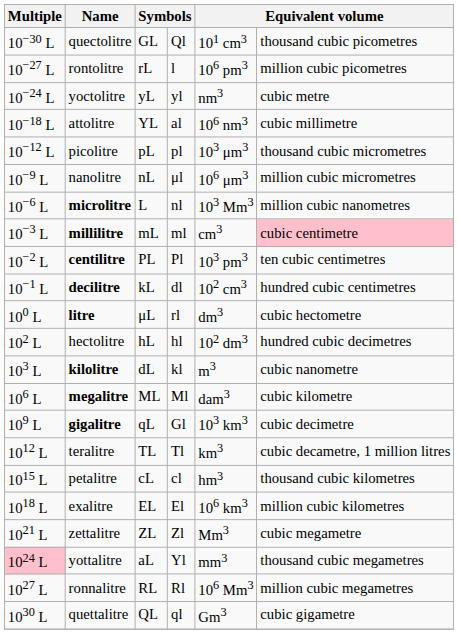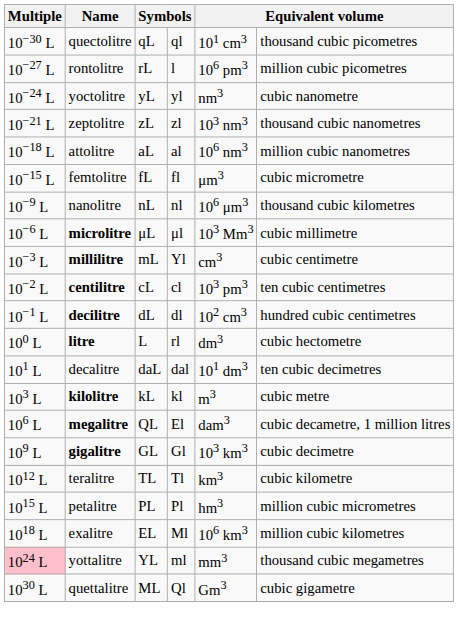 <table class="wikitable" style="text-align:centre">
 <tr>
 <th>Multiple</th>
 <th>Name</th>
 <th colspan="2">Symbols</th>
 <th colspan="2">Equivalent volume</th>
 </tr>
 <tr>
 <td>10<sup>−30</sup> L</td>
 <td>quectolitre</td>
-<td>GL</td>
-<td>Ql</td>
+<td>qL</td>
+<td>ql</td>
 <td>10<sup>1</sup> cm<sup>3</sup></td>
 <td>thousand cubic picometres</td>
 </tr>
 <tr>
 <td>10<sup>−27</sup> L</td>
 <td>rontolitre</td>
 <td>rL</td>
 <td>l</td>
 <td>10<sup>6</sup> pm<sup>3</sup></td>
 <td>million cubic picometres</td>
 </tr>
 <tr>
 <td>10<sup>−24</sup> L</td>
 <td>yoctolitre</td>
 <td>yL</td>
 <td>yl</td>
 <td>nm<sup>3</sup></td>
-<td>cubic metre</td>
+<td>cubic nanometre</td>
+</tr>
+<tr>
+<td>10<sup>−21</sup> L</td>
+<td>zeptolitre</td>
+<td>zL</td>
+<td>zl</td>
+<td>10<sup>3</sup> nm<sup>3</sup></td>
+<td>thousand cubic nanometres</td>
 </tr>
 <tr>
 <td>10<sup>−18</sup> L</td>
 <td>attolitre</td>
-<td>YL</td>
+<td>aL</td>
 <td>al</td>
 <td>10<sup>6</sup> nm<sup>3</sup></td>
-<td>cubic millimetre</td>
+<td>million cubic nanometres</td>
 </tr>
 <tr>
-<td>10<sup>−12</sup> L</td>
-<td>picolitre</td>
-<td>pL</td>
-<td>pl</td>
-<td>10<sup>3</sup> μm<sup>3</sup></td>
-<td>thousand cubic micrometres</td>
+<td>10<sup>−15</sup> L</td>
+<td>femtolitre</td>
+<td>fL</td>
+<td>fl</td>
+<td>μm<sup>3</sup></td>
+<td>cubic micrometre</td>
 </tr>
 <tr>
 <td>10<sup>−9</sup> L</td>
 <td>nanolitre</td>
 <td>nL</td>
-<td>μl</td>
+<td>nl</td>
 <td>10<sup>6</sup> μm<sup>3</sup></td>
-<td>million cubic micrometres</td>
+<td>thousand cubic kilometres</td>
 </tr>
 <tr>
 <td>10<sup>−6</sup> L</td>
 <td><strong>microlitre</strong></td>
-<td>L</td>
-<td>nl</td>
+<td>μL</td>
+<td>μl</td>
 <td>10<sup>3</sup> Mm<sup>3</sup></td>
-<td>million cubic nanometres</td>
+<td>cubic millimetre</td>
 </tr>
 <tr>
 <td>10<sup>−3</sup> L</td>
 <td><strong>millilitre</strong></td>
 <td>mL</td>
-<td>ml</td>
+<td>Yl</td>
 <td>cm<sup>3</sup></td>
-<td style="background: pink;">cubic centimetre</td>
+<td>cubic centimetre</td>
 </tr>
 <tr>
 <td>10<sup>−2</sup> L</td>
 <td><strong>centilitre</strong></td>
-<td>PL</td>
-<td>Pl</td>
+<td>cL</td>
+<td>cl</td>
 <td>10<sup>3</sup> pm<sup>3</sup></td>
 <td>ten cubic centimetres</td>
 </tr>
 <tr>
 <td>10<sup>−1</sup> L</td>
 <td><strong>decilitre</strong></td>
-<td>kL</td>
+<td>dL</td>
 <td>dl</td>
 <td>10<sup>2</sup> cm<sup>3</sup></td>
 <td>hundred cubic centimetres</td>
 </tr>
 <tr>
 <td>10<sup>0</sup> L</td>
 <td><strong>litre</strong></td>
-<td>μL</td>
+<td>L</td>
 <td>rl</td>
 <td>dm<sup>3</sup></td>
 <td>cubic hectometre</td>
 </tr>
 <tr>
-<td>10<sup>2</sup> L</td>
-<td>hectolitre</td>
-<td>hL</td>
-<td>hl</td>
-<td>10<sup>2</sup> dm<sup>3</sup></td>
-<td>hundred cubic decimetres</td>
+<td>10<sup>1</sup> L</td>
+<td>decalitre</td>
+<td>daL</td>
+<td>dal</td>
+<td>10<sup>1</sup> dm<sup>3</sup></td>
+<td>ten cubic decimetres</td>
 </tr>
 <tr>
 <td>10<sup>3</sup> L</td>
 <td><strong>kilolitre</strong></td>
-<td>dL</td>
+<td>kL</td>
 <td>kl</td>
 <td>m<sup>3</sup></td>
-<td>cubic nanometre</td>
+<td>cubic metre</td>
 </tr>
 <tr>
 <td>10<sup>6</sup> L</td>
 <td><strong>megalitre</strong></td>
-<td>ML</td>
-<td>Ml</td>
+<td>QL</td>
+<td>El</td>
 <td>dam<sup>3</sup></td>
-<td>cubic kilometre</td>
+<td>cubic decametre, 1 million litres</td>
 </tr>
 <tr>
 <td>10<sup>9</sup> L</td>
 <td><strong>gigalitre</strong></td>
-<td>qL</td>
+<td>GL</td>
 <td>Gl</td>
 <td>10<sup>3</sup> km<sup>3</sup></td>
 <td>cubic decimetre</td>
 </tr>
 <tr>
 <td>10<sup>12</sup> L</td>
 <td>teralitre</td>
 <td>TL</td>
 <td>Tl</td>
 <td>km<sup>3</sup></td>
-<td>cubic decametre, 1 million litres</td>
+<td>cubic kilometre</td>
 </tr>
 <tr>
 <td>10<sup>15</sup> L</td>
 <td>petalitre</td>
-<td>cL</td>
-<td>cl</td>
+<td>PL</td>
+<td>Pl</td>
 <td>hm<sup>3</sup></td>
-<td>thousand cubic kilometres</td>
+<td>million cubic micrometres</td>
 </tr>
 <tr>
 <td>10<sup>18</sup> L</td>
 <td>exalitre</td>
 <td>EL</td>
-<td>El</td>
+<td>Ml</td>
 <td>10<sup>6</sup> km<sup>3</sup></td>
 <td>million cubic kilometres</td>
 </tr>
 <tr>
-<td>10<sup>21</sup> L</td>
-<td>zettalitre</td>
-<td>ZL</td>
-<td>Zl</td>
-<td>Mm<sup>3</sup></td>
-<td>cubic megametre</td>
-</tr>
-<tr>
 <td style="background: pink;">10<sup>24</sup> L</td>
 <td>yottalitre</td>
-<td>aL</td>
-<td>Yl</td>
+<td>YL</td>
+<td>ml</td>
 <td>mm<sup>3</sup></td>
 <td>thousand cubic megametres</td>
 </tr>
 <tr>
-<td>10<sup>27</sup> L</td>
-<td>ronnalitre</td>
-<td>RL</td>
-<td>Rl</td>
-<td>10<sup>6</sup> Mm<sup>3</sup></td>
-<td>million cubic megametres</td>
-</tr>
-<tr>
 <td>10<sup>30</sup> L</td>
 <td>quettalitre</td>
-<td>QL</td>
-<td>ql</td>
+<td>ML</td>
+<td>Ql</td>
 <td>Gm<sup>3</sup></td>
 <td>cubic gigametre</td>
 </tr>
 <tr>
 </tr>
 </table>
